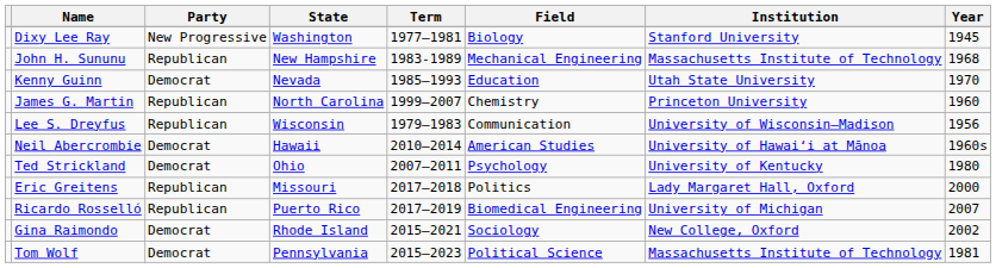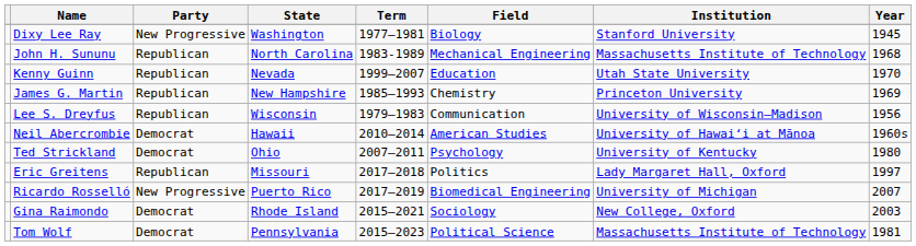 <table class="wikitable sortable">
 <tr>
 <th></th>
 <th>Name</th>
 <th>Party</th>
 <th>State</th>
 <th>Term</th>
 <th>Field</th>
 <th>Institution</th>
 <th>Year</th>
 </tr>
 <tr>
 </tr>
 <tr>
 <td></td>
 <td><a href='#'>Dixy Lee Ray</a></td>
 <td>New Progressive</td>
 <td><a href='#'>Washington</a></td>
 <td>1977–1981</td>
 <td><a href='#'>Biology</a></td>
 <td><a href='#'>Stanford University</a></td>
 <td>1945</td>
 </tr>
 <tr>
 <td></td>
 <td><a href='#'>John H. Sununu</a></td>
 <td>Republican</td>
-<td><a href='#'>New Hampshire</a></td>
+<td><a href='#'>North Carolina</a></td>
 <td>1983-1989</td>
 <td><a href='#'>Mechanical Engineering</a></td>
 <td><a href='#'>Massachusetts Institute of Technology</a></td>
 <td>1968</td>
 </tr>
 <tr>
 <td></td>
 <td><a href='#'>Kenny Guinn</a></td>
-<td>Democrat</td>
+<td>Republican</td>
 <td><a href='#'>Nevada</a></td>
-<td>1985–1993</td>
+<td>1999–2007</td>
 <td><a href='#'>Education</a></td>
 <td><a href='#'>Utah State University</a></td>
 <td>1970</td>
 </tr>
 <tr>
 <td></td>
 <td><a href='#'>James G. Martin</a></td>
 <td>Republican</td>
-<td><a href='#'>North Carolina</a></td>
-<td>1999–2007</td>
+<td><a href='#'>New Hampshire</a></td>
+<td>1985–1993</td>
 <td>Chemistry</td>
 <td><a href='#'>Princeton University</a></td>
-<td>1960</td>
+<td>1969</td>
 </tr>
 <tr>
 <td></td>
 <td><a href='#'>Lee S. Dreyfus</a></td>
 <td>Republican</td>
 <td><a href='#'>Wisconsin</a></td>
 <td>1979–1983</td>
 <td>Communication</td>
 <td><a href='#'>University of Wisconsin–Madison</a></td>
 <td>1956</td>
 </tr>
 <tr>
 <td></td>
 <td><a href='#'>Neil Abercrombie</a></td>
 <td>Democrat</td>
 <td><a href='#'>Hawaii</a></td>
 <td>2010–2014</td>
 <td><a href='#'>American Studies</a></td>
 <td><a href='#'>University of Hawaiʻi at Mānoa</a></td>
 <td>1960s</td>
 </tr>
 <tr>
 <td></td>
 <td><a href='#'>Ted Strickland</a></td>
 <td>Democrat</td>
 <td><a href='#'>Ohio</a></td>
 <td>2007–2011</td>
 <td><a href='#'>Psychology</a></td>
 <td><a href='#'>University of Kentucky</a></td>
 <td>1980</td>
 </tr>
 <tr>
 <td></td>
 <td><a href='#'>Eric Greitens</a></td>
 <td>Republican</td>
 <td><a href='#'>Missouri</a></td>
 <td>2017–2018</td>
 <td>Politics</td>
 <td><a href='#'>Lady Margaret Hall, Oxford</a></td>
-<td>2000</td>
+<td>1997</td>
 </tr>
 <tr>
 <td></td>
 <td><a href='#'>Ricardo Rosselló</a></td>
-<td>Republican</td>
+<td>New Progressive</td>
 <td><a href='#'>Puerto Rico</a></td>
 <td>2017–2019</td>
 <td><a href='#'>Biomedical Engineering</a></td>
 <td><a href='#'>University of Michigan</a></td>
 <td>2007</td>
 </tr>
 <tr>
 <td></td>
 <td><a href='#'>Gina Raimondo</a></td>
 <td>Democrat</td>
 <td><a href='#'>Rhode Island</a></td>
 <td>2015–2021</td>
 <td><a href='#'>Sociology</a></td>
 <td><a href='#'>New College, Oxford</a></td>
-<td>2002</td>
+<td>2003</td>
 </tr>
 <tr>
 <td></td>
 <td><a href='#'>Tom Wolf</a></td>
 <td>Democrat</td>
 <td><a href='#'>Pennsylvania</a></td>
 <td>2015–2023</td>
 <td><a href='#'>Political Science</a></td>
 <td><a href='#'>Massachusetts Institute of Technology</a></td>
 <td>1981</td>
 </tr>
 </table>
